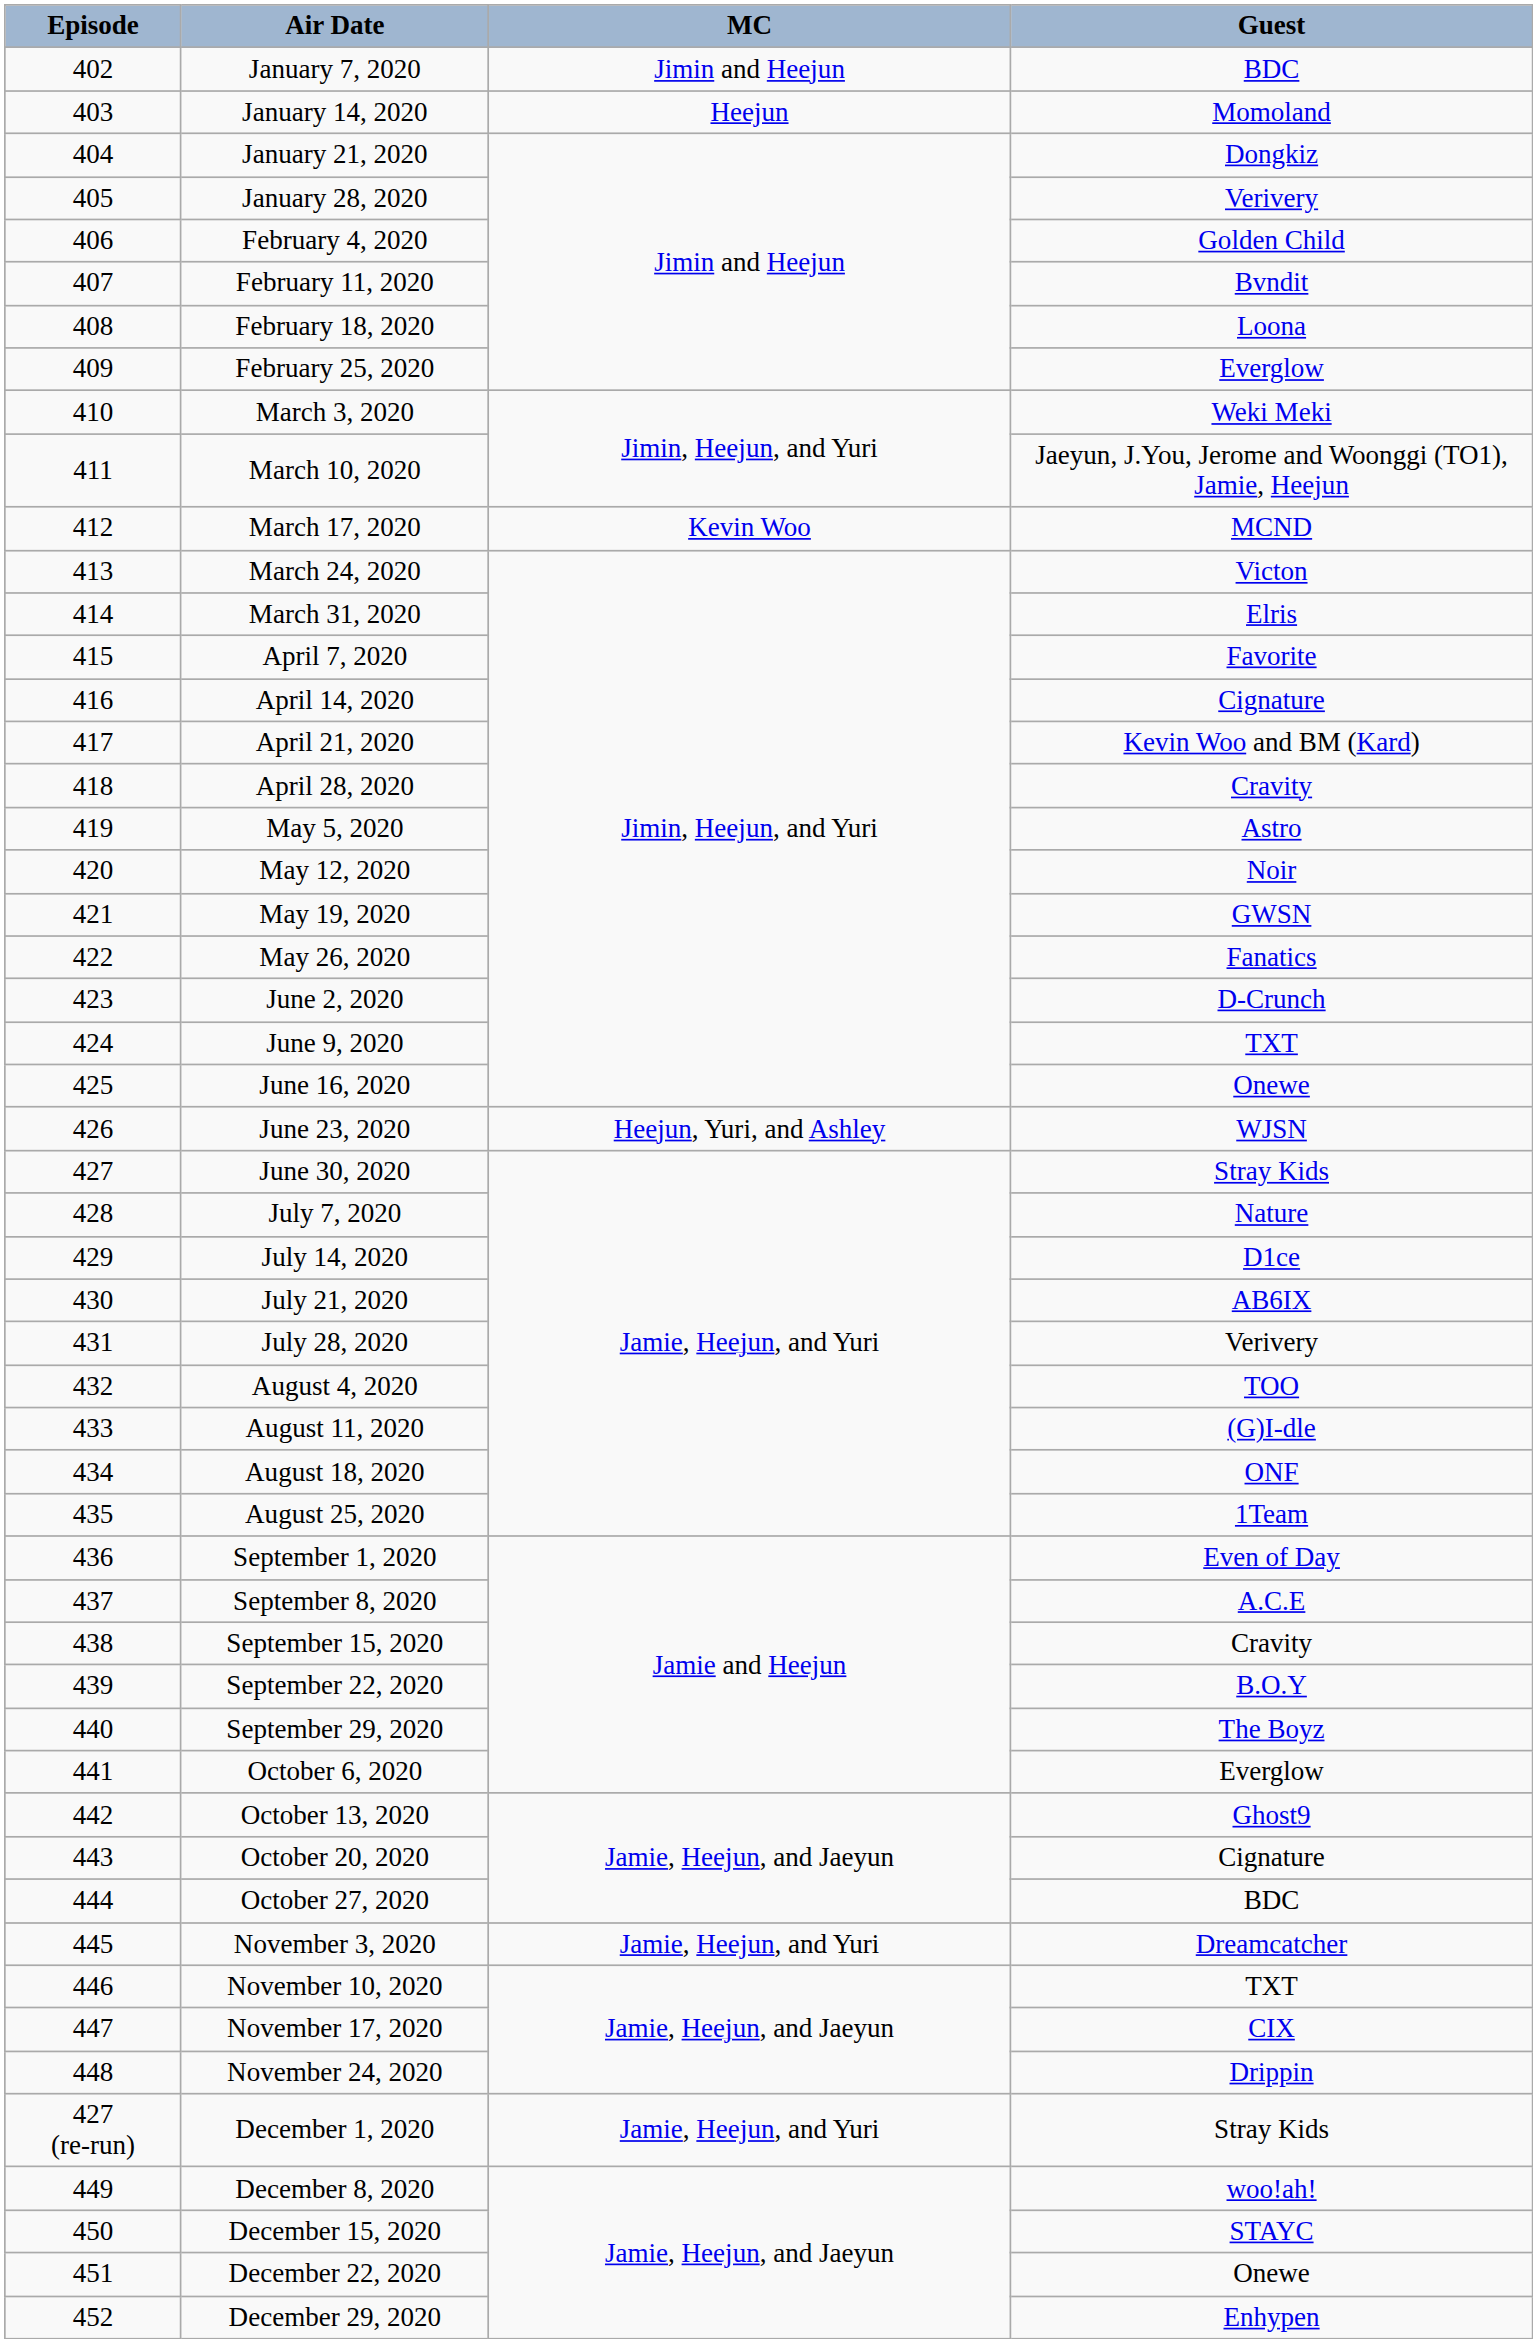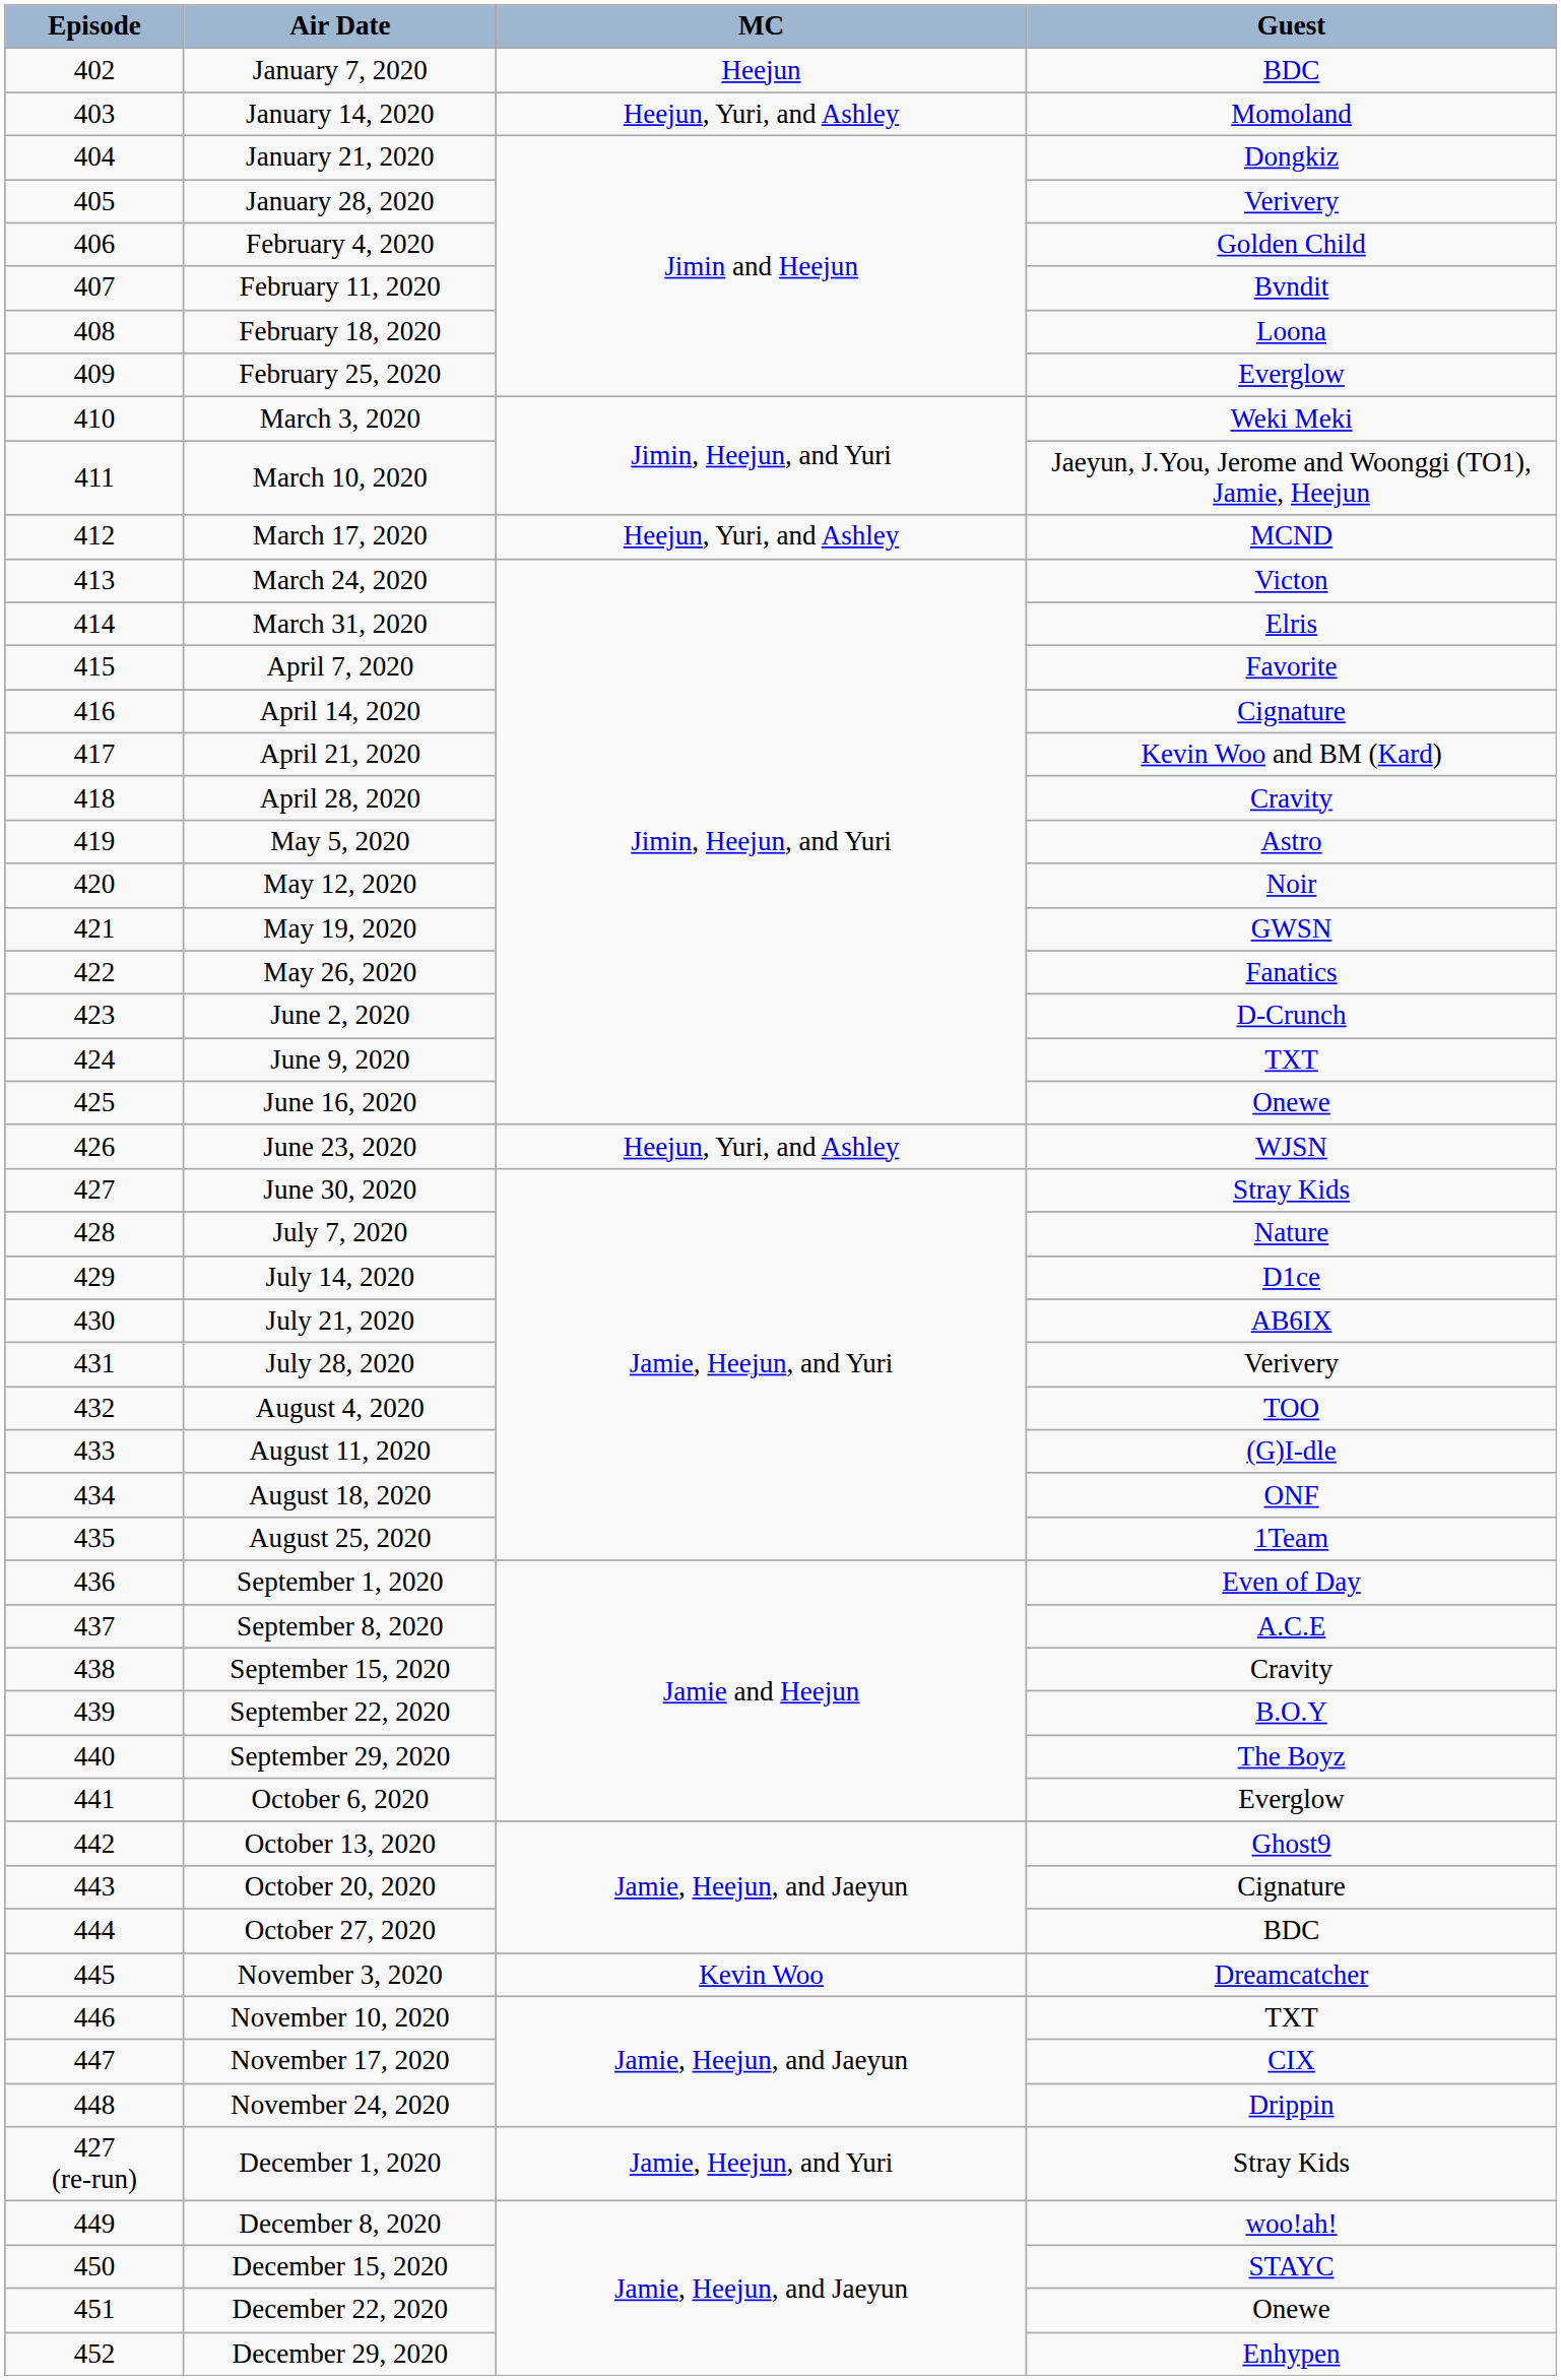 <table class="wikitable" style="text-align:center;" width="905px">
 <tr>
 <th style="background:#9fb6d0; width:50px;">Episode</th>
 <th style="background:#9fb6d0; width:100px;">Air Date</th>
 <th style="background:#9fb6d0; width:175px;">MC</th>
 <th style="background:#9fb6d0; width:175px;">Guest</th>
 </tr>
 <tr>
 <td>402</td>
 <td>January 7, 2020</td>
-<td rowspan="1"><a href='#'>Jimin</a> and <a href='#'>Heejun</a></td>
+<td rowspan="1"><a href='#'>Heejun</a></td>
 <td><a href='#'>BDC</a></td>
 </tr>
 <tr>
 <td>403</td>
 <td>January 14, 2020</td>
-<td rowspan="1"><a href='#'>Heejun</a></td>
+<td rowspan="1"><a href='#'>Heejun</a>, Yuri, and <a href='#'>Ashley</a></td>
 <td><a href='#'>Momoland</a></td>
 </tr>
 <tr>
 <td>404</td>
 <td>January 21, 2020</td>
 <td rowspan="6"><a href='#'>Jimin</a> and <a href='#'>Heejun</a></td>
 <td><a href='#'>Dongkiz</a></td>
 </tr>
 <tr>
 <td>405</td>
 <td>January 28, 2020</td>
 <td><a href='#'>Verivery</a></td>
 </tr>
 <tr>
 <td>406</td>
 <td>February 4, 2020</td>
 <td><a href='#'>Golden Child</a></td>
 </tr>
 <tr>
 <td>407</td>
 <td>February 11, 2020</td>
 <td><a href='#'>Bvndit</a></td>
 </tr>
 <tr>
 <td>408</td>
 <td>February 18, 2020</td>
 <td><a href='#'>Loona</a></td>
 </tr>
 <tr>
 <td>409</td>
 <td>February 25, 2020</td>
 <td><a href='#'>Everglow</a></td>
 </tr>
 <tr>
 <td>410</td>
 <td>March 3, 2020</td>
 <td rowspan="2"><a href='#'>Jimin</a>, <a href='#'>Heejun</a>, and Yuri</td>
 <td><a href='#'>Weki Meki</a></td>
 </tr>
 <tr>
 <td>411</td>
 <td>March 10, 2020</td>
 <td>Jaeyun, J.You, Jerome and Woonggi (TO1), <a href='#'>Jamie</a>, <a href='#'>Heejun</a></td>
 </tr>
 <tr>
 <td>412</td>
 <td>March 17, 2020</td>
-<td rowspan="1"><a href='#'>Kevin Woo</a></td>
+<td rowspan"1"><a href='#'>Heejun</a>, Yuri, and <a href='#'>Ashley</a></td>
 <td><a href='#'>MCND</a></td>
 </tr>
 <tr>
 <td>413</td>
 <td>March 24, 2020</td>
 <td rowspan="13"><a href='#'>Jimin</a>, <a href='#'>Heejun</a>, and Yuri</td>
 <td><a href='#'>Victon</a></td>
 </tr>
 <tr>
 <td>414</td>
 <td>March 31, 2020</td>
 <td><a href='#'>Elris</a></td>
 </tr>
 <tr>
 <td>415</td>
 <td>April 7, 2020</td>
 <td><a href='#'>Favorite</a></td>
 </tr>
 <tr>
 <td>416</td>
 <td>April 14, 2020</td>
 <td><a href='#'>Cignature</a></td>
 </tr>
 <tr>
 <td>417</td>
 <td>April 21, 2020</td>
 <td><a href='#'>Kevin Woo</a> and BM (<a href='#'>Kard</a>)</td>
 </tr>
 <tr>
 <td>418</td>
 <td>April 28, 2020</td>
 <td><a href='#'>Cravity</a></td>
 </tr>
 <tr>
 <td>419</td>
 <td>May 5, 2020</td>
 <td><a href='#'>Astro</a></td>
 </tr>
 <tr>
 <td>420</td>
 <td>May 12, 2020</td>
 <td><a href='#'>Noir</a></td>
 </tr>
 <tr>
 <td>421</td>
 <td>May 19, 2020</td>
 <td><a href='#'>GWSN</a></td>
 </tr>
 <tr>
 <td>422</td>
 <td>May 26, 2020</td>
 <td><a href='#'>Fanatics</a></td>
 </tr>
 <tr>
 <td>423</td>
 <td>June 2, 2020</td>
 <td><a href='#'>D-Crunch</a></td>
 </tr>
 <tr>
 <td>424</td>
 <td>June 9, 2020</td>
 <td><a href='#'>TXT</a></td>
 </tr>
 <tr>
 <td>425</td>
 <td>June 16, 2020</td>
 <td><a href='#'>Onewe</a></td>
 </tr>
 <tr>
 <td>426</td>
 <td>June 23, 2020</td>
 <td rowspan="1"><a href='#'>Heejun</a>, Yuri, and <a href='#'>Ashley</a></td>
 <td><a href='#'>WJSN</a></td>
 </tr>
 <tr>
 <td>427</td>
 <td>June 30, 2020</td>
 <td rowspan="9"><a href='#'>Jamie</a>, <a href='#'>Heejun</a>, and Yuri</td>
 <td><a href='#'>Stray Kids</a></td>
 </tr>
 <tr>
 <td>428</td>
 <td>July 7, 2020</td>
 <td><a href='#'>Nature</a></td>
 </tr>
 <tr>
 <td>429</td>
 <td>July 14, 2020</td>
 <td><a href='#'>D1ce</a></td>
 </tr>
 <tr>
 <td>430</td>
 <td>July 21, 2020</td>
 <td><a href='#'>AB6IX</a></td>
 </tr>
 <tr>
 <td>431</td>
 <td>July 28, 2020</td>
 <td>Verivery</td>
 </tr>
 <tr>
 <td>432</td>
 <td>August 4, 2020</td>
 <td><a href='#'>TOO</a></td>
 </tr>
 <tr>
 <td>433</td>
 <td>August 11, 2020</td>
 <td><a href='#'>(G)I-dle</a></td>
 </tr>
 <tr>
 <td>434</td>
 <td>August 18, 2020</td>
 <td><a href='#'>ONF</a></td>
 </tr>
 <tr>
 <td>435</td>
 <td>August 25, 2020</td>
 <td><a href='#'>1Team</a></td>
 </tr>
 <tr>
 <td>436</td>
 <td>September 1, 2020</td>
 <td rowspan="6"><a href='#'>Jamie</a> and <a href='#'>Heejun</a></td>
 <td><a href='#'>Even of Day</a></td>
 </tr>
 <tr>
 <td>437</td>
 <td>September 8, 2020</td>
 <td><a href='#'>A.C.E</a></td>
 </tr>
 <tr>
 <td>438</td>
 <td>September 15, 2020</td>
 <td>Cravity</td>
 </tr>
 <tr>
 <td>439</td>
 <td>September 22, 2020</td>
 <td><a href='#'>B.O.Y</a></td>
 </tr>
 <tr>
 <td>440</td>
 <td>September 29, 2020</td>
 <td><a href='#'>The Boyz</a></td>
 </tr>
 <tr>
 <td>441</td>
 <td>October 6, 2020</td>
 <td>Everglow</td>
 </tr>
 <tr>
 <td>442</td>
 <td>October 13, 2020</td>
 <td rowspan="3"><a href='#'>Jamie</a>, <a href='#'>Heejun</a>, and Jaeyun</td>
 <td><a href='#'>Ghost9</a></td>
 </tr>
 <tr>
 <td>443</td>
 <td>October 20, 2020</td>
 <td>Cignature</td>
 </tr>
 <tr>
 <td>444</td>
 <td>October 27, 2020</td>
 <td>BDC</td>
 </tr>
 <tr>
 <td>445</td>
 <td>November 3, 2020</td>
-<td><a href='#'>Jamie</a>, <a href='#'>Heejun</a>, and Yuri</td>
+<td rowspan="1"><a href='#'>Kevin Woo</a></td>
 <td><a href='#'>Dreamcatcher</a></td>
 </tr>
 <tr>
 <td>446</td>
 <td>November 10, 2020</td>
 <td rowspan="3"><a href='#'>Jamie</a>, <a href='#'>Heejun</a>, and Jaeyun</td>
 <td>TXT</td>
 </tr>
 <tr>
 <td>447</td>
 <td>November 17, 2020</td>
 <td><a href='#'>CIX</a></td>
 </tr>
 <tr>
 <td>448</td>
 <td>November 24, 2020</td>
 <td><a href='#'>Drippin</a></td>
 </tr>
 <tr>
 <td>427<br>(re-run)<br></td>
 <td>December 1, 2020</td>
 <td><a href='#'>Jamie</a>, <a href='#'>Heejun</a>, and Yuri</td>
 <td>Stray Kids</td>
 </tr>
 <tr>
 <td>449<br></td>
 <td>December 8, 2020</td>
 <td rowspan="4"><a href='#'>Jamie</a>, <a href='#'>Heejun</a>, and Jaeyun</td>
 <td><a href='#'>woo!ah!</a></td>
 </tr>
 <tr>
 <td>450</td>
 <td>December 15, 2020</td>
 <td><a href='#'>STAYC</a></td>
 </tr>
 <tr>
 <td>451</td>
 <td>December 22, 2020</td>
 <td>Onewe</td>
 </tr>
 <tr>
 <td>452</td>
 <td>December 29, 2020</td>
 <td><a href='#'>Enhypen</a></td>
 </tr>
 </table>
